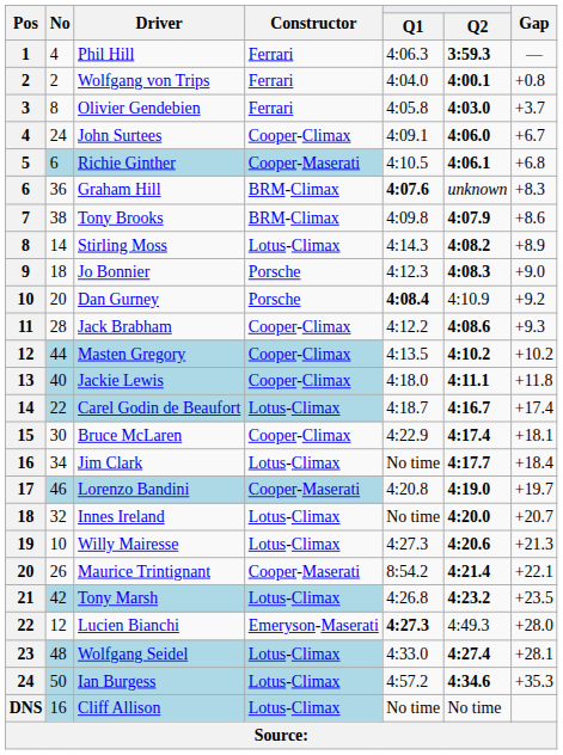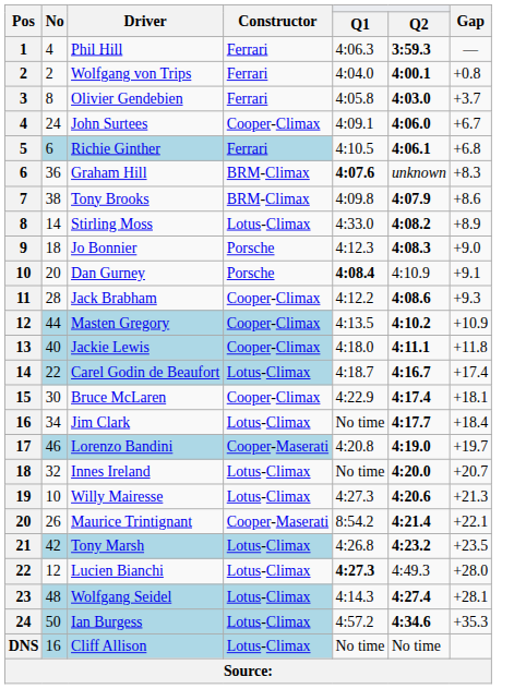 <table class="wikitable sortable" style="font-size: 95%;">
 <tr>
 <th rowspan="2">Pos</th>
 <th rowspan="2">No</th>
 <th rowspan="2">Driver</th>
 <th rowspan="2">Constructor</th>
 <th colspan="2" style="background:#eaecf0; text-align:center;"></th>
 <th rowspan="2">Gap</th>
 </tr>
 <tr>
 <th>Q1</th>
 <th>Q2</th>
 </tr>
 <tr>
 <th>1</th>
 <td>4</td>
 <td> <a href='#'>Phil Hill</a></td>
 <td><a href='#'>Ferrari</a></td>
 <td>4:06.3</td>
 <td><strong>3:59.3</strong></td>
 <td align="center">—</td>
 </tr>
 <tr>
 <th>2</th>
 <td>2</td>
 <td> <a href='#'>Wolfgang von Trips</a></td>
 <td><a href='#'>Ferrari</a></td>
 <td>4:04.0</td>
 <td><strong>4:00.1</strong></td>
 <td>+0.8</td>
 </tr>
 <tr>
 <th>3</th>
 <td>8</td>
 <td> <a href='#'>Olivier Gendebien</a></td>
 <td><a href='#'>Ferrari</a></td>
 <td>4:05.8</td>
 <td><strong>4:03.0</strong></td>
 <td>+3.7</td>
 </tr>
 <tr>
 <th>4</th>
 <td>24</td>
 <td> <a href='#'>John Surtees</a></td>
 <td><a href='#'>Cooper</a>-<a href='#'>Climax</a></td>
 <td>4:09.1</td>
 <td><strong>4:06.0</strong></td>
 <td>+6.7</td>
 </tr>
 <tr>
 <th>5</th>
 <td style="background:lightblue">6</td>
 <td style="background:lightblue"> <a href='#'>Richie Ginther</a></td>
-<td style="background:lightblue"><a href='#'>Cooper</a>-<a href='#'>Maserati</a></td>
+<td style="background:lightblue"><a href='#'>Ferrari</a></td>
 <td>4:10.5</td>
 <td><strong>4:06.1</strong></td>
 <td>+6.8</td>
 </tr>
 <tr>
 <th>6</th>
 <td>36</td>
 <td> <a href='#'>Graham Hill</a></td>
 <td><a href='#'>BRM</a>-<a href='#'>Climax</a></td>
 <td><strong>4:07.6</strong></td>
 <td><em>unknown</em></td>
 <td>+8.3</td>
 </tr>
 <tr>
 <th>7</th>
 <td>38</td>
 <td> <a href='#'>Tony Brooks</a></td>
 <td><a href='#'>BRM</a>-<a href='#'>Climax</a></td>
 <td>4:09.8</td>
 <td><strong>4:07.9</strong></td>
 <td>+8.6</td>
 </tr>
 <tr>
 <th>8</th>
 <td>14</td>
 <td> <a href='#'>Stirling Moss</a></td>
 <td><a href='#'>Lotus</a>-<a href='#'>Climax</a></td>
-<td>4:14.3</td>
+<td>4:33.0</td>
 <td><strong>4:08.2</strong></td>
 <td>+8.9</td>
 </tr>
 <tr>
 <th>9</th>
 <td>18</td>
 <td> <a href='#'>Jo Bonnier</a></td>
 <td><a href='#'>Porsche</a></td>
 <td>4:12.3</td>
 <td><strong>4:08.3</strong></td>
 <td>+9.0</td>
 </tr>
 <tr>
 <th>10</th>
 <td>20</td>
 <td> <a href='#'>Dan Gurney</a></td>
 <td><a href='#'>Porsche</a></td>
 <td><strong>4:08.4</strong></td>
 <td>4:10.9</td>
-<td>+9.2</td>
+<td>+9.1</td>
 </tr>
 <tr>
 <th>11</th>
 <td>28</td>
 <td> <a href='#'>Jack Brabham</a></td>
 <td><a href='#'>Cooper</a>-<a href='#'>Climax</a></td>
 <td>4:12.2</td>
 <td><strong>4:08.6</strong></td>
 <td>+9.3</td>
 </tr>
 <tr>
 <th>12</th>
 <td style="background:lightblue">44</td>
 <td style="background:lightblue"> <a href='#'>Masten Gregory</a></td>
 <td style="background:lightblue"><a href='#'>Cooper</a>-<a href='#'>Climax</a></td>
 <td>4:13.5</td>
 <td><strong>4:10.2</strong></td>
-<td>+10.2</td>
+<td>+10.9</td>
 </tr>
 <tr>
 <th>13</th>
 <td style="background:lightblue">40</td>
 <td style="background:lightblue"> <a href='#'>Jackie Lewis</a></td>
 <td style="background:lightblue"><a href='#'>Cooper</a>-<a href='#'>Climax</a></td>
 <td>4:18.0</td>
 <td><strong>4:11.1</strong></td>
 <td>+11.8</td>
 </tr>
 <tr>
 <th>14</th>
 <td style="background:lightblue">22</td>
 <td style="background:lightblue"> <a href='#'>Carel Godin de Beaufort</a></td>
 <td style="background:lightblue"><a href='#'>Lotus</a>-<a href='#'>Climax</a></td>
 <td>4:18.7</td>
 <td><strong>4:16.7</strong></td>
 <td>+17.4</td>
 </tr>
 <tr>
 <th>15</th>
 <td>30</td>
 <td> <a href='#'>Bruce McLaren</a></td>
 <td><a href='#'>Cooper</a>-<a href='#'>Climax</a></td>
 <td>4:22.9</td>
 <td><strong>4:17.4</strong></td>
 <td>+18.1</td>
 </tr>
 <tr>
 <th>16</th>
 <td>34</td>
 <td> <a href='#'>Jim Clark</a></td>
 <td><a href='#'>Lotus</a>-<a href='#'>Climax</a></td>
 <td>No time</td>
 <td><strong>4:17.7</strong></td>
 <td>+18.4</td>
 </tr>
 <tr>
 <th>17</th>
 <td style="background:lightblue">46</td>
 <td style="background:lightblue"> <a href='#'>Lorenzo Bandini</a></td>
 <td style="background:lightblue"><a href='#'>Cooper</a>-<a href='#'>Maserati</a></td>
 <td>4:20.8</td>
 <td><strong>4:19.0</strong></td>
 <td>+19.7</td>
 </tr>
 <tr>
 <th>18</th>
 <td>32</td>
 <td> <a href='#'>Innes Ireland</a></td>
 <td><a href='#'>Lotus</a>-<a href='#'>Climax</a></td>
 <td>No time</td>
 <td><strong>4:20.0</strong></td>
 <td>+20.7</td>
 </tr>
 <tr>
 <th>19</th>
 <td>10</td>
 <td> <a href='#'>Willy Mairesse</a></td>
 <td><a href='#'>Lotus</a>-<a href='#'>Climax</a></td>
 <td>4:27.3</td>
 <td><strong>4:20.6</strong></td>
 <td>+21.3</td>
 </tr>
 <tr>
 <th>20</th>
 <td>26</td>
 <td> <a href='#'>Maurice Trintignant</a></td>
 <td><a href='#'>Cooper</a>-<a href='#'>Maserati</a></td>
 <td>8:54.2</td>
 <td><strong>4:21.4</strong></td>
 <td>+22.1</td>
 </tr>
 <tr>
 <th>21</th>
 <td style="background:lightblue">42</td>
 <td style="background:lightblue"> <a href='#'>Tony Marsh</a></td>
 <td style="background:lightblue"><a href='#'>Lotus</a>-<a href='#'>Climax</a></td>
 <td>4:26.8</td>
 <td><strong>4:23.2</strong></td>
 <td>+23.5</td>
 </tr>
 <tr>
 <th>22</th>
 <td>12</td>
 <td> <a href='#'>Lucien Bianchi</a></td>
-<td><a href='#'>Emeryson</a>-<a href='#'>Maserati</a></td>
+<td><a href='#'>Lotus</a>-<a href='#'>Climax</a></td>
 <td><strong>4:27.3</strong></td>
 <td>4:49.3</td>
 <td>+28.0</td>
 </tr>
 <tr>
 <th>23</th>
 <td style="background:lightblue">48</td>
 <td style="background:lightblue"> <a href='#'>Wolfgang Seidel</a></td>
 <td style="background:lightblue"><a href='#'>Lotus</a>-<a href='#'>Climax</a></td>
-<td>4:33.0</td>
+<td>4:14.3</td>
 <td><strong>4:27.4</strong></td>
 <td>+28.1</td>
 </tr>
 <tr>
 <th>24</th>
 <td style="background:lightblue">50</td>
 <td style="background:lightblue"> <a href='#'>Ian Burgess</a></td>
 <td style="background:lightblue"><a href='#'>Lotus</a>-<a href='#'>Climax</a></td>
 <td>4:57.2</td>
 <td><strong>4:34.6</strong></td>
 <td>+35.3</td>
 </tr>
 <tr>
 <th>DNS</th>
 <td style="background:lightblue">16</td>
 <td style="background:lightblue"> <a href='#'>Cliff Allison</a></td>
 <td style="background:lightblue"><a href='#'>Lotus</a>-<a href='#'>Climax</a></td>
 <td>No time</td>
 <td>No time</td>
 <td></td>
 </tr>
 <tr>
 <th colspan="7">Source:</th>
 </tr>
 </table>
